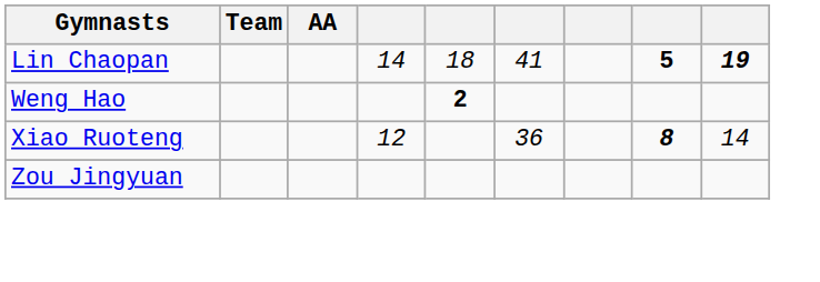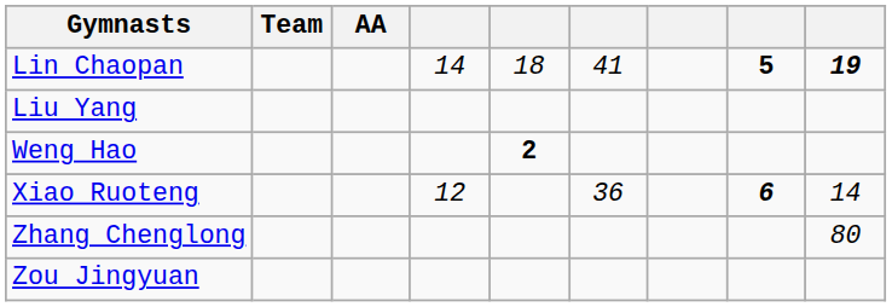 <table class="wikitable sortable collapsible autocollapse plainrowheaders" style="text-align:center; font-size:95%;">
 <tr>
 <th width=28% class=unsortable>Gymnasts</th>
 <th width=9% class=unsortable>Team</th>
 <th width=9% class=unsortable>AA</th>
 <th width=9% class=unsortable></th>
 <th width=9% class=unsortable></th>
 <th width=9% class=unsortable></th>
 <th width=9% class=unsortable></th>
 <th width=9% class=unsortable></th>
 <th width=9% class=unsortable></th>
 </tr>
 <tr>
 <td align=left><a href='#'>Lin Chaopan</a></td>
 <td></td>
 <td></td>
 <td><em>14</em></td>
 <td><em>18</em></td>
 <td><em>41</em></td>
 <td></td>
 <td><strong>5</strong></td>
 <td><strong><em>19</em></strong></td>
 </tr>
 <tr>
+<td align=left><a href='#'>Liu Yang</a></td>
+<td></td>
+<td></td>
+<td></td>
+<td></td>
+<td></td>
+<td></td>
+<td></td>
+<td></td>
+</tr>
+<tr>
 <td align=left><a href='#'>Weng Hao</a></td>
 <td></td>
 <td></td>
 <td></td>
 <td><strong>2</strong></td>
 <td></td>
 <td></td>
 <td></td>
 <td></td>
 </tr>
 <tr>
 <td align=left><a href='#'>Xiao Ruoteng</a></td>
 <td></td>
 <td></td>
 <td><em>12</em></td>
 <td></td>
 <td><em>36</em></td>
 <td></td>
-<td><strong><em>8</em></strong></td>
+<td><strong><em>6</em></strong></td>
 <td><em>14</em></td>
+</tr>
+<tr>
+<td align=left><a href='#'>Zhang Chenglong</a></td>
+<td></td>
+<td></td>
+<td></td>
+<td></td>
+<td></td>
+<td></td>
+<td></td>
+<td><em>80</em></td>
 </tr>
 <tr>
 <td align=left><a href='#'>Zou Jingyuan</a></td>
 <td></td>
 <td></td>
 <td></td>
 <td></td>
 <td></td>
 <td></td>
 <td></td>
 <td></td>
 </tr>
 </table>
